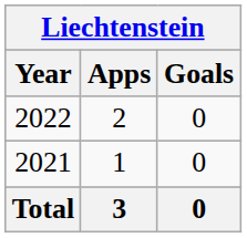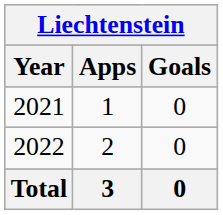 <table class="wikitable" style="text-align:center">
 <tr>
 <th colspan="3"><a href='#'>Liechtenstein</a></th>
 </tr>
 <tr>
 <th>Year</th>
 <th>Apps</th>
 <th>Goals</th>
 </tr>
 <tr>
-<td>2022</td>
-<td>2</td>
+<td>2021</td>
+<td>1</td>
 <td>0</td>
 </tr>
 <tr>
-<td>2021</td>
-<td>1</td>
+<td>2022</td>
+<td>2</td>
 <td>0</td>
 </tr>
 <tr>
 <th colspan="1">Total</th>
 <th>3</th>
 <th>0</th>
 </tr>
 </table>
